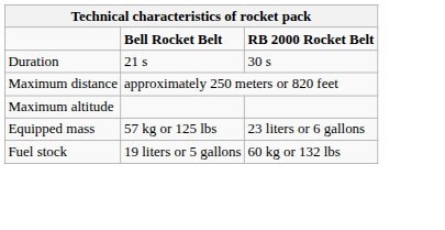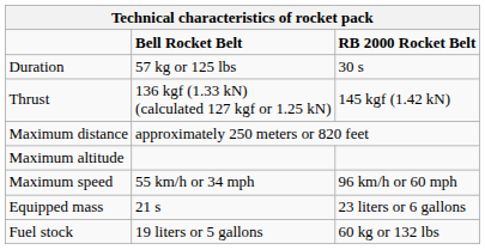 <table class="wikitable">
 <tr>
 <th colspan="3"><strong>Technical characteristics of rocket pack</strong></th>
 </tr>
 <tr>
 <td></td>
 <td><strong>Bell Rocket Belt</strong></td>
 <td><strong>RB 2000 Rocket Belt</strong></td>
 </tr>
 <tr>
 <td>Duration</td>
-<td>21 s</td>
+<td>57 kg or 125 lbs</td>
 <td>30 s</td>
+</tr>
+<tr>
+<td>Thrust</td>
+<td>136 kgf (1.33 kN) <br>(calculated 127 kgf or 1.25 kN)</td>
+<td>145 kgf (1.42 kN)</td>
 </tr>
 <tr>
 <td>Maximum distance</td>
 <td colspan="2">approximately 250 meters or 820 feet</td>
 </tr>
 <tr>
 <td>Maximum altitude</td>
 <td></td>
 <td></td>
 </tr>
 <tr>
+<td>Maximum speed</td>
+<td>55 km/h or 34 mph</td>
+<td>96 km/h or 60 mph</td>
+</tr>
+<tr>
 <td>Equipped mass</td>
-<td>57 kg or 125 lbs</td>
+<td>21 s</td>
 <td>23 liters or 6 gallons</td>
 </tr>
 <tr>
 <td>Fuel stock</td>
 <td>19 liters or 5 gallons</td>
 <td>60 kg or 132 lbs</td>
 </tr>
 </table>
